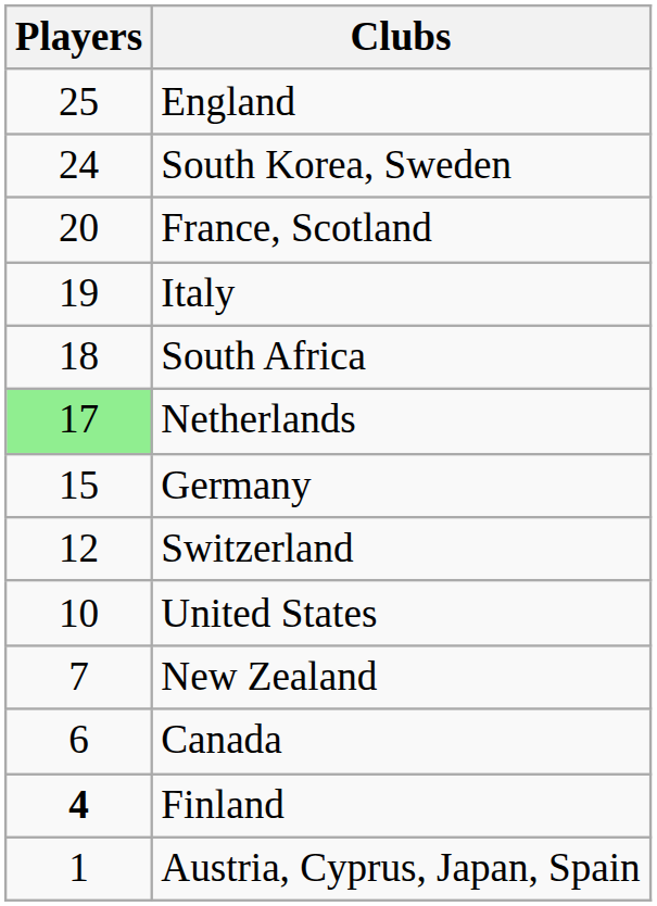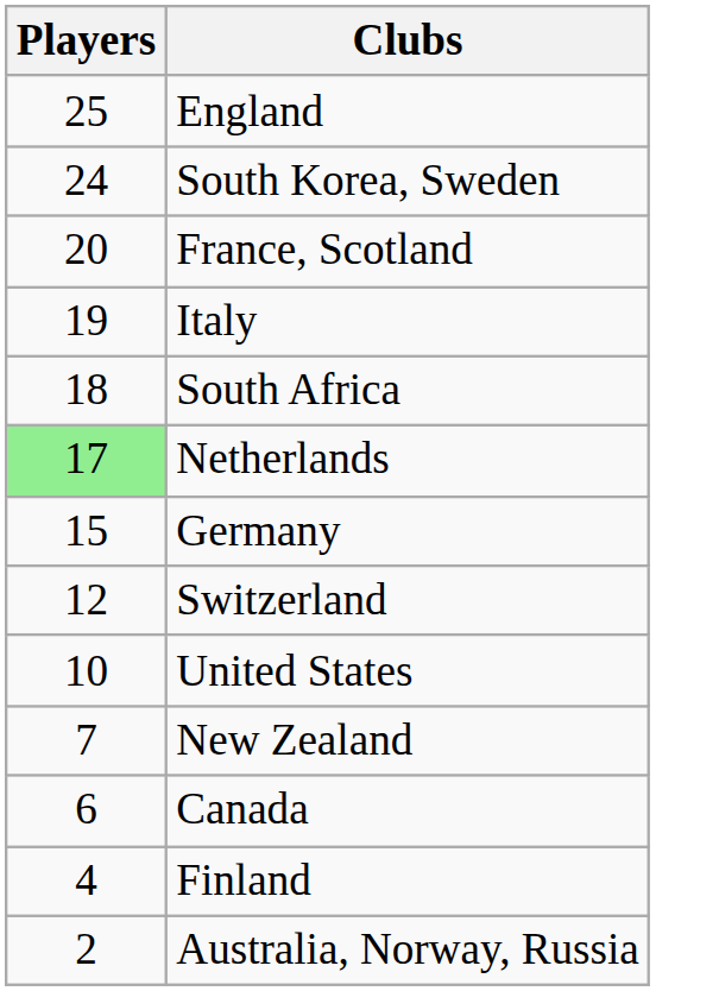 <table class="wikitable">
 <tr>
 <th>Players</th>
 <th>Clubs</th>
 </tr>
 <tr>
 <td align="center">25</td>
 <td> England</td>
 </tr>
 <tr>
 <td align="center">24</td>
 <td> South Korea,  Sweden</td>
 </tr>
 <tr>
 <td align="center">20</td>
 <td> France,  Scotland</td>
 </tr>
 <tr>
 <td align="center">19</td>
 <td> Italy</td>
 </tr>
 <tr>
 <td align="center">18</td>
 <td> South Africa</td>
 </tr>
 <tr>
 <td align="center" style="background: lightgreen;">17</td>
 <td> Netherlands</td>
 </tr>
 <tr>
 <td align="center">15</td>
 <td> Germany</td>
 </tr>
 <tr>
 <td align="center">12</td>
 <td> Switzerland</td>
 </tr>
 <tr>
 <td align="center">10</td>
 <td> United States</td>
 </tr>
 <tr>
 <td align="center">7</td>
 <td> New Zealand</td>
 </tr>
 <tr>
 <td align="center">6</td>
 <td> Canada</td>
 </tr>
 <tr>
-<td align="center"><strong>4</strong></td>
+<td align="center">4</td>
 <td> Finland</td>
 </tr>
 <tr>
-<td align="center">1</td>
-<td> Austria,  Cyprus,  Japan,  Spain</td>
+<td align="center">2</td>
+<td> Australia,  Norway,  Russia</td>
 </tr>
 </table>
